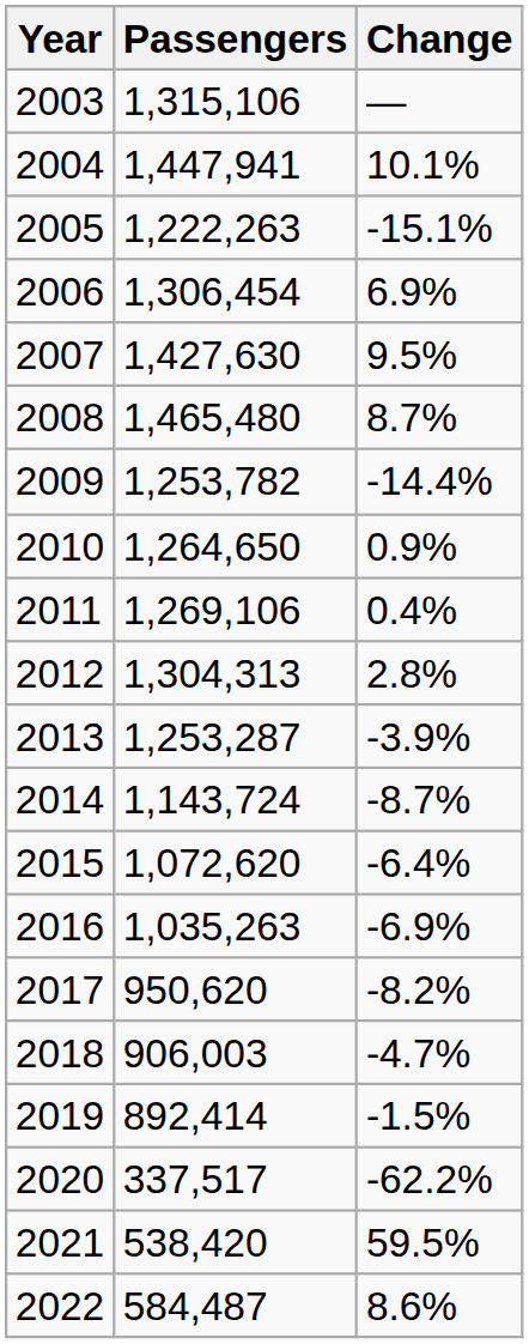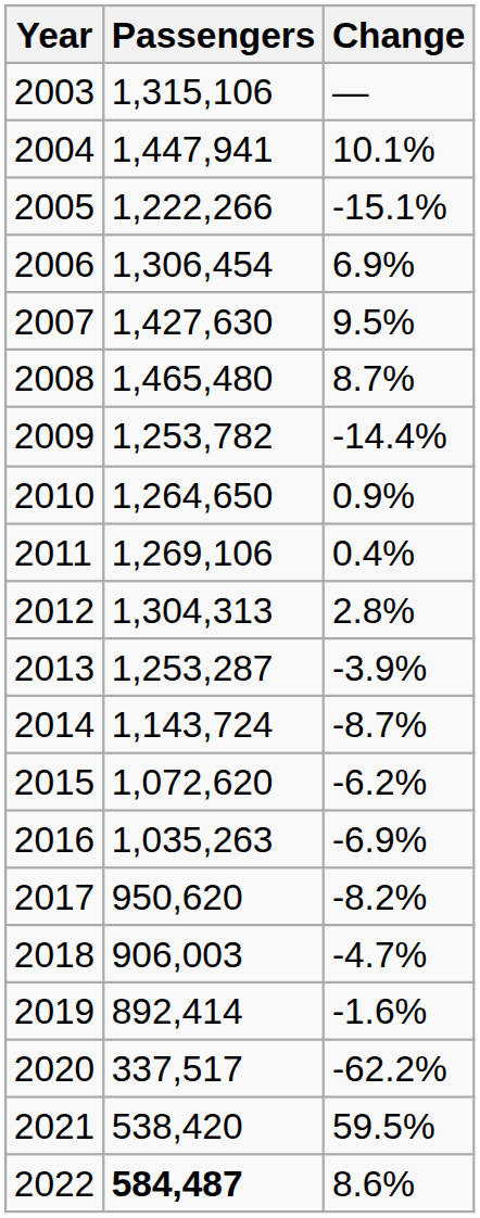 <table class="wikitable sortable" style="font-size: 95%">
 <tr>
 <th>Year</th>
 <th>Passengers</th>
 <th>Change</th>
 </tr>
 <tr>
 <td>2003</td>
 <td>1,315,106</td>
 <td>—</td>
 </tr>
 <tr>
 <td>2004</td>
 <td>1,447,941</td>
 <td>10.1%</td>
 </tr>
 <tr>
 <td>2005</td>
-<td>1,222,263</td>
+<td>1,222,266</td>
 <td>-15.1%</td>
 </tr>
 <tr>
 <td>2006</td>
 <td>1,306,454</td>
 <td>6.9%</td>
 </tr>
 <tr>
 <td>2007</td>
 <td>1,427,630</td>
 <td>9.5%</td>
 </tr>
 <tr>
 <td>2008</td>
 <td>1,465,480</td>
 <td>8.7%</td>
 </tr>
 <tr>
 <td>2009</td>
 <td>1,253,782</td>
 <td>-14.4%</td>
 </tr>
 <tr>
 <td>2010</td>
 <td>1,264,650</td>
 <td>0.9%</td>
 </tr>
 <tr>
 <td>2011</td>
 <td>1,269,106</td>
 <td>0.4%</td>
 </tr>
 <tr>
 <td>2012</td>
 <td>1,304,313</td>
 <td>2.8%</td>
 </tr>
 <tr>
 <td>2013</td>
 <td>1,253,287</td>
 <td>-3.9%</td>
 </tr>
 <tr>
 <td>2014</td>
 <td>1,143,724</td>
 <td>-8.7%</td>
 </tr>
 <tr>
 <td>2015</td>
 <td>1,072,620</td>
-<td>-6.4%</td>
+<td>-6.2%</td>
 </tr>
 <tr>
 <td>2016</td>
 <td>1,035,263</td>
 <td>-6.9%</td>
 </tr>
 <tr>
 <td>2017</td>
 <td>950,620</td>
 <td>-8.2%</td>
 </tr>
 <tr>
 <td>2018</td>
 <td>906,003</td>
 <td>-4.7%</td>
 </tr>
 <tr>
 <td>2019</td>
 <td>892,414</td>
-<td>-1.5%</td>
+<td>-1.6%</td>
 </tr>
 <tr>
 <td>2020</td>
 <td>337,517</td>
 <td>-62.2%</td>
 </tr>
 <tr>
 <td>2021</td>
 <td>538,420</td>
 <td>59.5%</td>
 </tr>
 <tr>
 <td>2022</td>
-<td>584,487</td>
+<td><strong>584,487</strong></td>
 <td>8.6%</td>
 </tr>
 </table>
